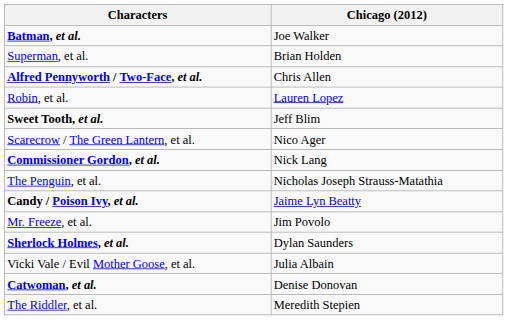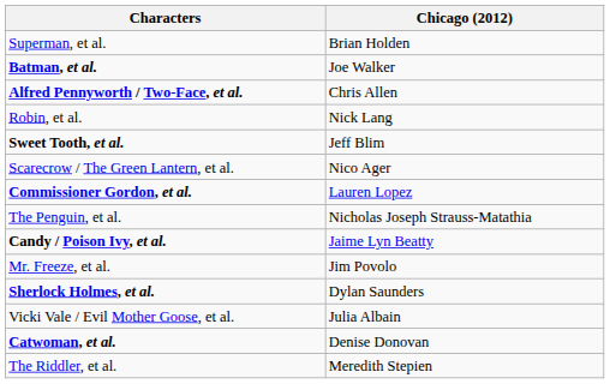 <table class="wikitable" style="width:40em; font-size:100%; line-height:1.2">
 <tr>
 <th>Characters</th>
 <th>Chicago (2012)</th>
 </tr>
 <tr>
+<td></strong><a href='#'>Superman</a>, </em>et al.</em></strong></td>
+<td>Brian Holden</td>
+</tr>
+<tr>
 <td><strong><a href='#'>Batman</a>, <em>et al.<strong><em></td>
 <td>Joe Walker</td>
-</tr>
-<tr>
-<td></strong><a href='#'>Superman</a>, </em>et al.</em></strong></td>
-<td>Brian Holden</td>
 </tr>
 <tr>
 <td><strong><a href='#'>Alfred Pennyworth</a> / <a href='#'>Two-Face</a>, <em>et al.<strong><em></td>
 <td>Chris Allen</td>
 </tr>
 <tr>
 <td></strong><a href='#'>Robin</a>, </em>et al.</em></strong></td>
-<td><a href='#'>Lauren Lopez</a></td>
+<td>Nick Lang</td>
 </tr>
 <tr>
 <td><strong>Sweet Tooth, <em>et al.<strong><em></td>
 <td>Jeff Blim</td>
 </tr>
 <tr>
 <td></strong><a href='#'>Scarecrow</a> / <a href='#'>The Green Lantern</a>, </em>et al.</em></strong></td>
 <td>Nico Ager</td>
 </tr>
 <tr>
 <td><strong><a href='#'>Commissioner Gordon</a>, <em>et al.<strong><em></td>
-<td>Nick Lang</td>
+<td><a href='#'>Lauren Lopez</a></td>
 </tr>
 <tr>
 <td></strong><a href='#'>The Penguin</a>, </em>et al.</em></strong></td>
 <td>Nicholas Joseph Strauss-Matathia</td>
 </tr>
 <tr>
 <td><strong>Candy / <a href='#'>Poison Ivy</a>, <em>et al.<strong><em></td>
 <td><a href='#'>Jaime Lyn Beatty</a></td>
 </tr>
 <tr>
 <td></strong><a href='#'>Mr. Freeze</a>, </em>et al.</em></strong></td>
 <td>Jim Povolo</td>
 </tr>
 <tr>
 <td><strong><a href='#'>Sherlock Holmes</a>, <em>et al.<strong><em></td>
 <td>Dylan Saunders</td>
 </tr>
 <tr>
 <td></strong>Vicki Vale / Evil <a href='#'>Mother Goose</a>, </em>et al.</em></strong></td>
 <td>Julia Albain</td>
 </tr>
 <tr>
 <td><strong><a href='#'>Catwoman</a>, <em>et al.<strong><em></td>
 <td>Denise Donovan</td>
 </tr>
 <tr>
 <td></strong><a href='#'>The Riddler</a>, </em>et al.</em></strong></td>
 <td>Meredith Stepien</td>
 </tr>
 </table>
